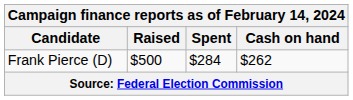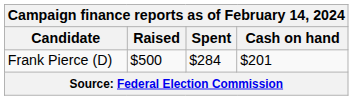 <table class="wikitable sortable">
 <tr>
 <th colspan=4>Campaign finance reports as of February 14, 2024</th>
 </tr>
 <tr style="text-align:center;">
 <th>Candidate</th>
 <th>Raised</th>
 <th>Spent</th>
 <th>Cash on hand</th>
 </tr>
 <tr>
 <td>Frank Pierce (D)</td>
 <td>$500</td>
 <td>$284</td>
-<td>$262</td>
+<td>$201</td>
 </tr>
 <tr>
 <th colspan="4"><small>Source: <a href='#'>Federal Election Commission</a></small></th>
 </tr>
 </table>
